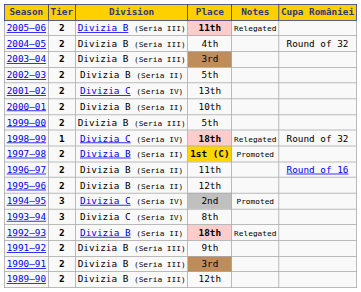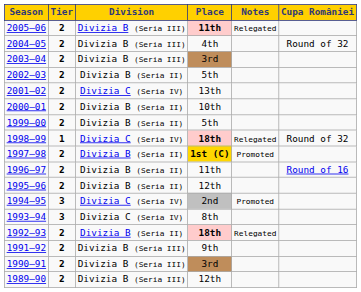 <table class="wikitable" style="text-align:center; font-size:90%">
 <tr>
 <th style="background:#ffd000;color:#303878;border:1px solid #303878;">Season</th>
 <th style="background:#ffd000;color:#303878;border:1px solid #303878;">Tier</th>
 <th style="background:#ffd000;color:#303878;border:1px solid #303878;">Division</th>
 <th style="background:#ffd000;color:#303878;border:1px solid #303878;">Place</th>
 <th style="background:#ffd000;color:#303878;border:1px solid #303878;">Notes</th>
 <th style="background:#ffd000;color:#303878;border:1px solid #303878;">Cupa României</th>
 </tr>
 <tr>
 <td><a href='#'>2005–06</a></td>
 <td><strong>2</strong></td>
 <td><a href='#'>Divizia B</a> <small>(Seria III)</small></td>
 <td align=center bgcolor=#FFCCCC><strong>11th</strong></td>
 <td><small>Relegated</small></td>
 <td></td>
 </tr>
 <tr>
 <td><a href='#'>2004–05</a></td>
 <td><strong>2</strong></td>
 <td>Divizia B <small>(Seria III)</small></td>
 <td>4th</td>
 <td></td>
 <td>Round of 32</td>
 </tr>
 <tr>
 <td><a href='#'>2003–04</a></td>
 <td><strong>2</strong></td>
 <td>Divizia B <small>(Seria III)</small></td>
 <td align=center bgcolor=#BF8D5B>3rd</td>
 <td></td>
 <td></td>
 </tr>
 <tr>
 <td><a href='#'>2002–03</a></td>
 <td><strong>2</strong></td>
 <td>Divizia B <small>(Seria II)</small></td>
 <td>5th</td>
 <td></td>
 <td></td>
 </tr>
 <tr>
 <td><a href='#'>2001–02</a></td>
 <td><strong>2</strong></td>
 <td><a href='#'>Divizia C</a> <small>(Seria IV)</small></td>
 <td>13th</td>
 <td></td>
 <td></td>
 </tr>
 <tr>
 <td><a href='#'>2000–01</a></td>
 <td><strong>2</strong></td>
 <td>Divizia B <small>(Seria II)</small></td>
 <td>10th</td>
 <td></td>
 <td></td>
 </tr>
 <tr>
 <td><a href='#'>1999–00</a></td>
 <td><strong>2</strong></td>
-<td>Divizia B <small>(Seria III)</small></td>
+<td>Divizia B <small>(Seria II)</small></td>
 <td>5th</td>
 <td></td>
 <td></td>
 </tr>
 <tr>
 <td><a href='#'>1998–99</a></td>
 <td><strong>1</strong></td>
 <td><a href='#'>Divizia C</a> <small>(Seria IV)</small></td>
 <td align=center bgcolor=#FFCCCC><strong>18th</strong></td>
 <td><small>Relegated</small></td>
 <td>Round of 32</td>
 </tr>
 <tr>
 <td><a href='#'>1997–98</a></td>
 <td><strong>2</strong></td>
 <td><a href='#'>Divizia B</a> <small>(Seria II)</small></td>
 <td align=center bgcolor=gold><strong>1st</strong> <strong>(C)</strong></td>
 <td><small>Promoted</small></td>
 <td></td>
 </tr>
 <tr>
 <td><a href='#'>1996–97</a></td>
 <td><strong>2</strong></td>
 <td>Divizia B <small>(Seria II)</small></td>
 <td>11th</td>
 <td></td>
 <td><a href='#'>Round of 16</a></td>
 </tr>
 <tr>
 <td><a href='#'>1995–96</a></td>
 <td><strong>2</strong></td>
 <td>Divizia B <small>(Seria II)</small></td>
 <td>12th</td>
 <td></td>
 <td></td>
 </tr>
 <tr>
 <td><a href='#'>1994–95</a></td>
 <td><strong>3</strong></td>
 <td><a href='#'>Divizia C</a> <small>(Seria IV)</small></td>
 <td align=center bgcolor=silver>2nd</td>
 <td><small>Promoted</small></td>
 <td></td>
 </tr>
 <tr>
 <td><a href='#'>1993–94</a></td>
 <td><strong>3</strong></td>
 <td>Divizia C <small>(Seria IV)</small></td>
 <td>8th</td>
 <td></td>
 <td></td>
 </tr>
 <tr>
 <td><a href='#'>1992–93</a></td>
 <td><strong>2</strong></td>
 <td><a href='#'>Divizia B</a> <small>(Seria II)</small></td>
 <td align=center bgcolor=#FFCCCC><strong>18th</strong></td>
 <td><small>Relegated</small></td>
 <td></td>
 </tr>
 <tr>
 <td><a href='#'>1991–92</a></td>
 <td><strong>2</strong></td>
 <td>Divizia B <small>(Seria III)</small></td>
 <td>9th</td>
 <td></td>
 <td></td>
 </tr>
 <tr>
 <td><a href='#'>1990–91</a></td>
 <td><strong>2</strong></td>
 <td>Divizia B <small>(Seria III)</small></td>
 <td align=center bgcolor=#BF8D5B>3rd</td>
 <td></td>
 <td></td>
 </tr>
 <tr>
 <td><a href='#'>1989–90</a></td>
 <td><strong>2</strong></td>
 <td>Divizia B <small>(Seria III)</small></td>
 <td>12th</td>
 <td></td>
 <td></td>
 </tr>
 </table>
